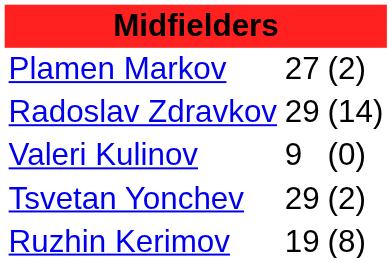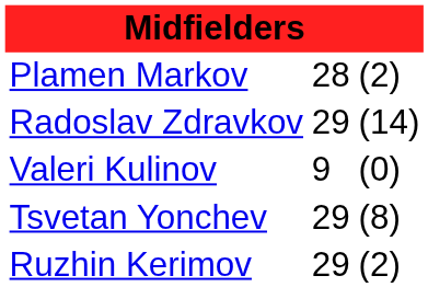 <table class="toccolours" border="0" cellpadding="2" cellspacing="0" align="left" style="margin:0.5em;">
 <tr>
 <th colspan="4" align="center" bgcolor="#FF2020"><span>Midfielders</span></th>
 </tr>
 <tr>
 <td> <a href='#'>Plamen Markov</a></td>
-<td>27</td>
+<td>28</td>
 <td>(2)</td>
 </tr>
 <tr>
 <td> <a href='#'>Radoslav Zdravkov</a></td>
 <td>29</td>
 <td>(14)</td>
 </tr>
 <tr>
 <td> <a href='#'>Valeri Kulinov</a></td>
 <td>9</td>
 <td>(0)</td>
 </tr>
 <tr>
 <td> <a href='#'>Tsvetan Yonchev</a></td>
 <td>29</td>
-<td>(2)</td>
+<td>(8)</td>
 </tr>
 <tr>
 <td> <a href='#'>Ruzhin Kerimov</a></td>
-<td>19</td>
-<td>(8)</td>
+<td>29</td>
+<td>(2)</td>
 </tr>
 <tr>
 </tr>
 </table>
